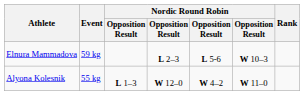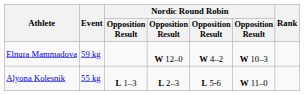 <table class="wikitable" style="font-size:90%; text-align:center">
 <tr>
 <th rowspan=2>Athlete</th>
 <th rowspan=2>Event</th>
 <th colspan=4>Nordic Round Robin</th>
 <th rowspan=2>Rank</th>
 </tr>
 <tr style="font-size: 95%">
 <th>Opposition<br>Result</th>
 <th>Opposition<br>Result</th>
 <th>Opposition<br>Result</th>
 <th>Opposition<br>Result</th>
 </tr>
 <tr>
 <td align=left><a href='#'>Elnura Mammadova</a></td>
 <td align=left><a href='#'>59 kg</a></td>
 <td></td>
-<td><br><strong>L</strong> 2–3</td>
-<td><br><strong>L</strong> 5-6</td>
+<td><br><strong>W</strong> 12–0</td>
+<td><br><strong>W</strong> 4–2</td>
 <td><br><strong>W</strong> 10–3</td>
 <td></td>
 </tr>
 <tr>
 <td align=left><a href='#'>Alyona Kolesnik</a></td>
 <td align=left><a href='#'>55 kg</a></td>
 <td><br><strong>L</strong> 1–3</td>
-<td><br><strong>W</strong> 12–0</td>
-<td><br><strong>W</strong> 4–2</td>
+<td><br><strong>L</strong> 2–3</td>
+<td><br><strong>L</strong> 5-6</td>
 <td><br><strong>W</strong> 11–0</td>
 <td></td>
 </tr>
 </table>
